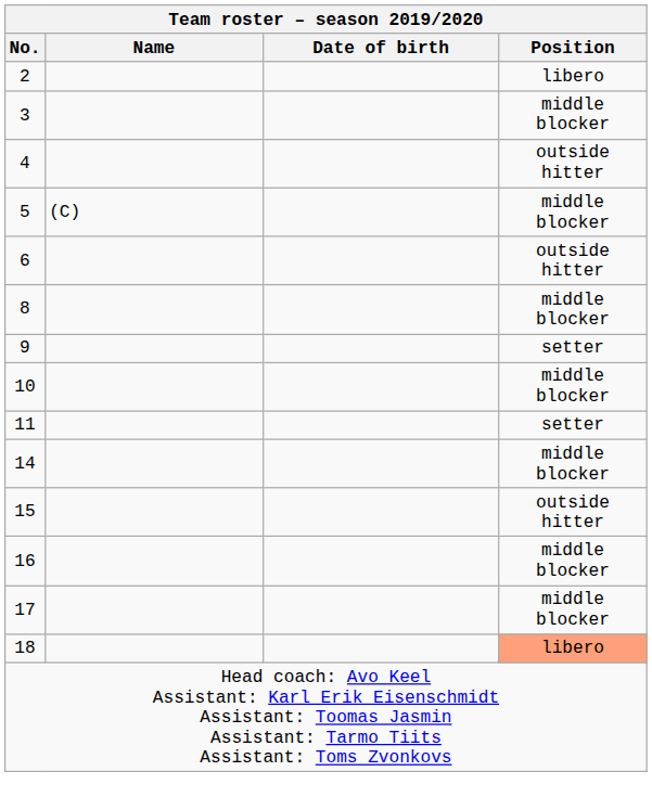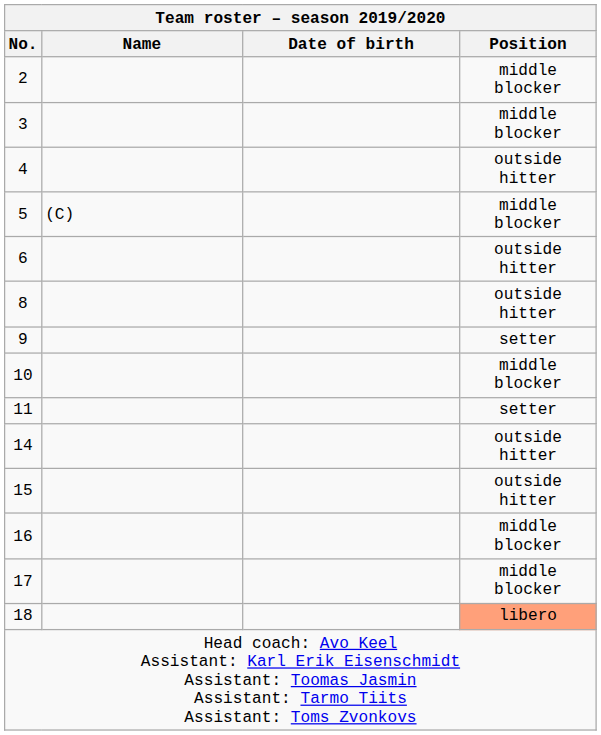 <table class="wikitable collapsible collapsed sortable" style="font-size:100%; text-align:center;">
 <tr>
 <th colspan=6>Team roster – season 2019/2020</th>
 </tr>
 <tr>
 <th>No.</th>
 <th style="width:12em">Name</th>
 <th style="width:13em">Date of birth</th>
 <th style="width:8em">Position</th>
 </tr>
 <tr>
 <td>2</td>
 <td align=left> </td>
 <td align=right></td>
-<td>libero</td>
+<td>middle blocker</td>
 </tr>
 <tr>
 <td>3</td>
 <td align=left> </td>
 <td align=right></td>
 <td>middle blocker</td>
 </tr>
 <tr>
 <td>4</td>
 <td align=left> </td>
 <td align=right></td>
 <td>outside hitter</td>
 </tr>
 <tr>
 <td>5</td>
 <td align=left>  (C)</td>
 <td align=right></td>
 <td>middle blocker</td>
 </tr>
 <tr>
 <td>6</td>
 <td align=left> </td>
 <td align=right></td>
 <td>outside hitter</td>
 </tr>
 <tr>
 <td>8</td>
 <td align=left> </td>
 <td align=right></td>
-<td>middle blocker</td>
+<td>outside hitter</td>
 </tr>
 <tr>
 <td>9</td>
 <td align=left> </td>
 <td align=right></td>
 <td>setter</td>
 </tr>
 <tr>
 <td>10</td>
 <td align=left> </td>
 <td align=right></td>
 <td>middle blocker</td>
 </tr>
 <tr>
 <td>11</td>
 <td align=left> </td>
 <td align=right></td>
 <td>setter</td>
 </tr>
 <tr>
 <td>14</td>
 <td align=left> </td>
 <td align=right></td>
-<td>middle blocker</td>
+<td>outside hitter</td>
 </tr>
 <tr>
 <td>15</td>
 <td align=left> </td>
 <td align=right></td>
 <td>outside hitter</td>
 </tr>
 <tr>
 <td>16</td>
 <td align=left> </td>
 <td align=right></td>
 <td>middle blocker</td>
 </tr>
 <tr>
 <td>17</td>
 <td align=left> </td>
 <td align=right></td>
 <td>middle blocker</td>
 </tr>
 <tr>
 <td>18</td>
 <td align=left> </td>
 <td align=right></td>
 <td style="background: lightsalmon;">libero</td>
 </tr>
 <tr>
 <td colspan=4>Head coach:   <a href='#'>Avo Keel</a><br>Assistant:  <a href='#'>Karl Erik Eisenschmidt</a><br>Assistant:  <a href='#'>Toomas Jasmin</a><br>Assistant:  <a href='#'>Tarmo Tiits</a><br>Assistant:  <a href='#'>Toms Zvonkovs</a><br></td>
 </tr>
 </table>
